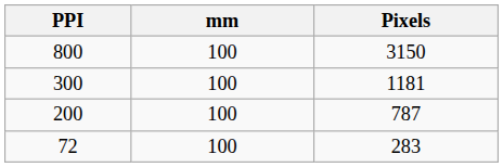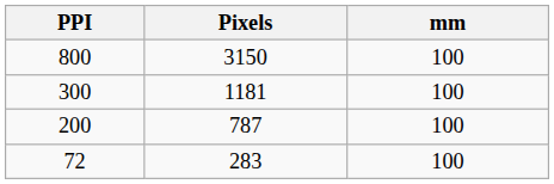 <table class="wikitable sortable alternance" style=" text-align:center; width:400px;">
 <tr>
 <th width="100px">PPI</th>
+<th width="150px">Pixels</th>
 <th width="150px">mm</th>
-<th width="150px">Pixels</th>
 </tr>
 <tr>
 <td>800</td>
+<td>3150</td>
 <td>100</td>
-<td>3150</td>
 </tr>
 <tr>
 <td>300</td>
+<td>1181</td>
 <td>100</td>
-<td>1181</td>
 </tr>
 <tr>
 <td>200</td>
+<td>787</td>
 <td>100</td>
-<td>787</td>
 </tr>
 <tr>
 <td>72</td>
+<td>283</td>
 <td>100</td>
-<td>283</td>
 </tr>
 </table>
